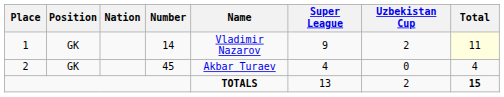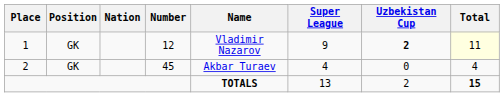 <table class="wikitable" style="font-size: 95%; text-align: center;">
 <tr>
 <th width=60>Place</th>
 <th width=60>Position</th>
 <th width=60>Nation</th>
 <th width=60>Number</th>
 <th width=200>Name</th>
 <th width=150><a href='#'>Super League</a></th>
 <th width=150><a href='#'>Uzbekistan Cup</a></th>
 <th width=80><strong>Total</strong></th>
 </tr>
 <tr>
 <td>1</td>
 <td>GK</td>
 <td></td>
-<td>14</td>
+<td>12</td>
 <td><a href='#'>Vladimir Nazarov</a></td>
 <td>9</td>
-<td>2</td>
+<td><strong>2</strong></td>
 <td style="background: lightyellow;">11</td>
 </tr>
 <tr>
 <td>2</td>
 <td>GK</td>
 <td></td>
 <td>45</td>
 <td><a href='#'>Akbar Turaev</a></td>
 <td>4</td>
 <td>0</td>
 <td>4</td>
 </tr>
 <tr>
 <td colspan="4"></td>
 <td><strong>TOTALS</strong></td>
 <td>13</td>
 <td>2</td>
 <td><strong>15</strong></td>
 </tr>
 </table>
